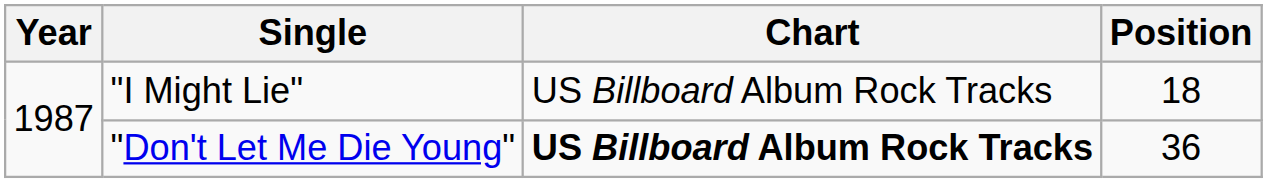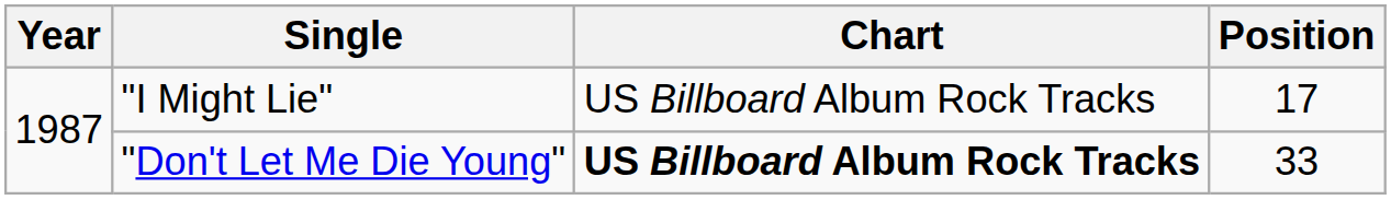 <table class="wikitable">
 <tr>
 <th>Year</th>
 <th>Single</th>
 <th>Chart</th>
 <th>Position</th>
 </tr>
 <tr>
 <td rowspan="2">1987</td>
 <td>"I Might Lie"</td>
 <td>US <em>Billboard</em> Album Rock Tracks</td>
-<td align="center">18</td>
+<td align="center">17</td>
 </tr>
 <tr>
 <td>"<a href='#'>Don't Let Me Die Young</a>"</td>
 <td><strong>US <em>Billboard</em> Album Rock Tracks</strong></td>
-<td align="center">36</td>
+<td align="center">33</td>
 </tr>
 </table>
